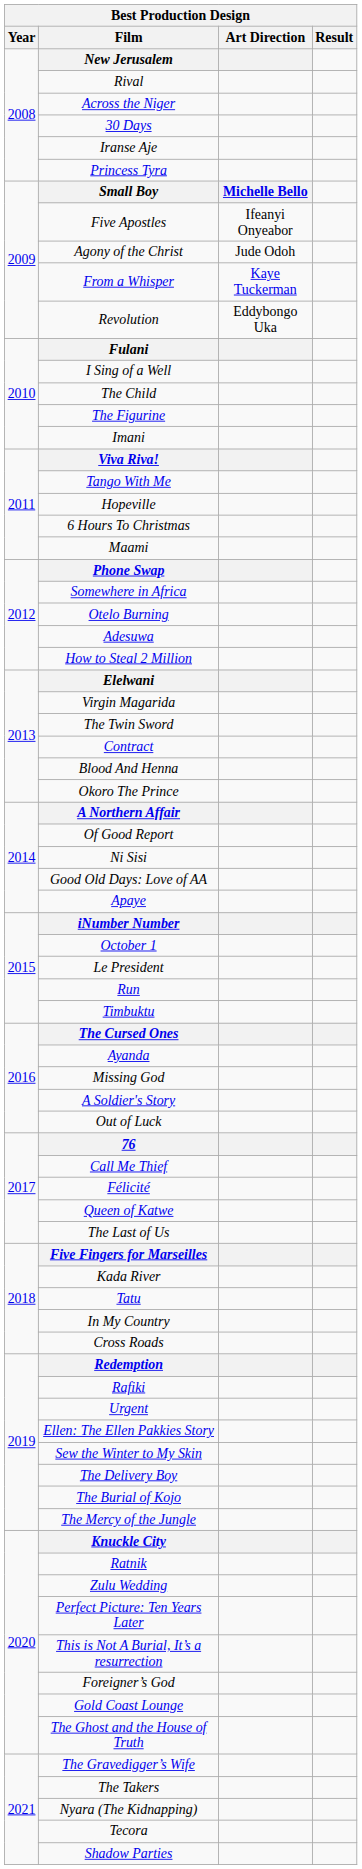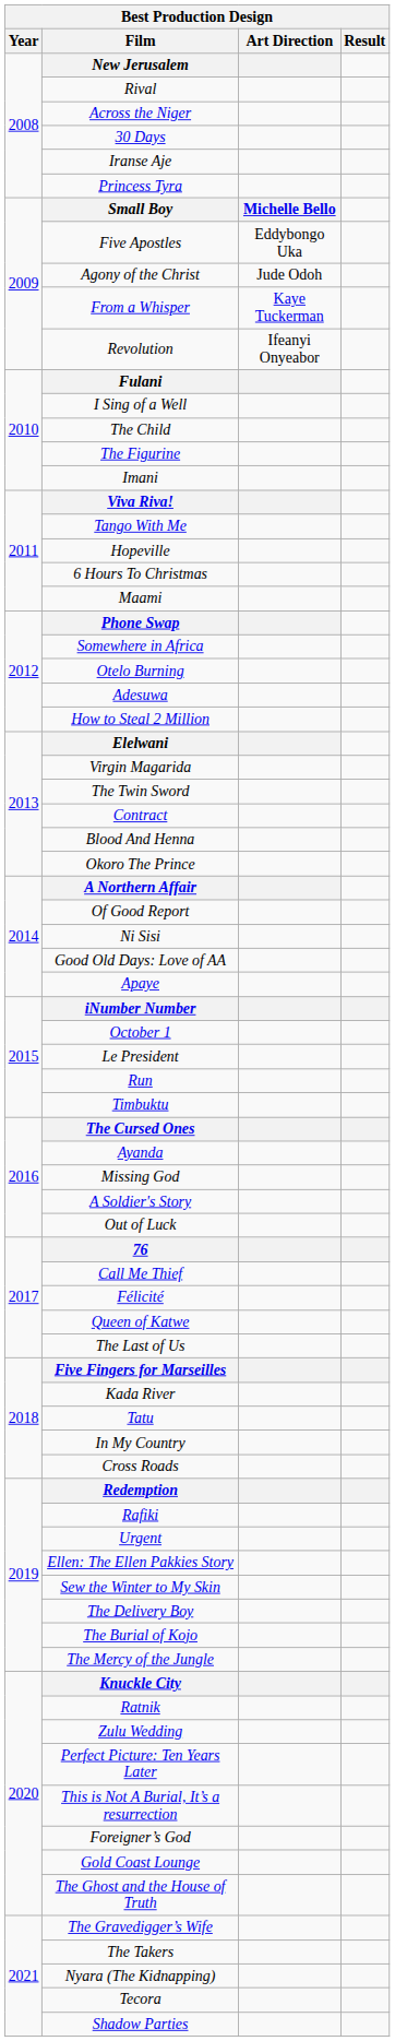 <table class=wikitable style="text-align:center" width="65%">
 <tr>
 <th colspan="4">Best Production Design</th>
 </tr>
 <tr>
 <th>Year</th>
 <th>Film</th>
 <th>Art Direction</th>
 <th>Result</th>
 </tr>
 <tr>
 <td rowspan="6"><a href='#'>2008</a></td>
 <th><em>New Jerusalem</em></th>
 <th></th>
 <td></td>
 </tr>
 <tr>
 <td><em>Rival</em></td>
 <td></td>
 <td></td>
 </tr>
 <tr>
 <td><em><a href='#'>Across the Niger</a></em></td>
 <td></td>
 <td></td>
 </tr>
 <tr>
 <td><em><a href='#'>30 Days</a></em></td>
 <td></td>
 <td></td>
 </tr>
 <tr>
 <td><em>Iranse Aje</em></td>
 <td></td>
 <td></td>
 </tr>
 <tr>
 <td><em><a href='#'>Princess Tyra</a></em></td>
 <td></td>
 <td></td>
 </tr>
 <tr>
 <td rowspan="5"><a href='#'>2009</a></td>
 <th><em>Small Boy</em></th>
 <th><a href='#'>Michelle Bello</a></th>
 <td></td>
 </tr>
 <tr>
 <td><em>Five Apostles</em></td>
-<td>Ifeanyi Onyeabor</td>
+<td>Eddybongo Uka</td>
 <td></td>
 </tr>
 <tr>
 <td><em>Agony of the Christ</em></td>
 <td>Jude Odoh</td>
 <td></td>
 </tr>
 <tr>
 <td><em><a href='#'>From a Whisper</a></em></td>
 <td><a href='#'>Kaye Tuckerman</a></td>
 <td></td>
 </tr>
 <tr>
 <td><em>Revolution</em></td>
-<td>Eddybongo Uka</td>
+<td>Ifeanyi Onyeabor</td>
 <td></td>
 </tr>
 <tr>
 <td rowspan="5"><a href='#'>2010</a></td>
 <th><em>Fulani</em></th>
 <th></th>
 <td></td>
 </tr>
 <tr>
 <td><em>I Sing of a Well</em></td>
 <td></td>
 <td></td>
 </tr>
 <tr>
 <td><em>The Child</em></td>
 <td></td>
 <td></td>
 </tr>
 <tr>
 <td><em><a href='#'>The Figurine</a></em></td>
 <td></td>
 <td></td>
 </tr>
 <tr>
 <td><em>Imani</em></td>
 <td></td>
 <td></td>
 </tr>
 <tr>
 <td rowspan="5"><a href='#'>2011</a></td>
 <th><em><a href='#'>Viva Riva!</a></em></th>
 <th></th>
 <td></td>
 </tr>
 <tr>
 <td><em><a href='#'>Tango With Me</a></em></td>
 <td></td>
 <td></td>
 </tr>
 <tr>
 <td><em>Hopeville</em></td>
 <td></td>
 <td></td>
 </tr>
 <tr>
 <td><em>6 Hours To Christmas</em></td>
 <td></td>
 <td></td>
 </tr>
 <tr>
 <td><em>Maami</em></td>
 <td></td>
 <td></td>
 </tr>
 <tr>
 <td rowspan="5"><a href='#'>2012</a></td>
 <th><em><a href='#'>Phone Swap</a></em></th>
 <th></th>
 <td></td>
 </tr>
 <tr>
 <td><em><a href='#'>Somewhere in Africa</a></em></td>
 <td></td>
 <td></td>
 </tr>
 <tr>
 <td><em><a href='#'>Otelo Burning</a></em></td>
 <td></td>
 <td></td>
 </tr>
 <tr>
 <td><em><a href='#'>Adesuwa</a></em></td>
 <td></td>
 <td></td>
 </tr>
 <tr>
 <td><em><a href='#'>How to Steal 2 Million</a></em></td>
 <td></td>
 <td></td>
 </tr>
 <tr>
 <td rowspan="6"><a href='#'>2013</a></td>
 <th><em>Elelwani</em></th>
 <th></th>
 <td></td>
 </tr>
 <tr>
 <td><em>Virgin Magarida</em></td>
 <td></td>
 <td></td>
 </tr>
 <tr>
 <td><em>The Twin Sword</em></td>
 <td></td>
 <td></td>
 </tr>
 <tr>
 <td><em><a href='#'>Contract</a></em></td>
 <td></td>
 <td></td>
 </tr>
 <tr>
 <td><em>Blood And Henna</em></td>
 <td></td>
 <td></td>
 </tr>
 <tr>
 <td><em>Okoro The Prince</em></td>
 <td></td>
 <td></td>
 </tr>
 <tr>
 <td rowspan="5"><a href='#'>2014</a></td>
 <th><em><a href='#'>A Northern Affair</a></em></th>
 <th></th>
 <td></td>
 </tr>
 <tr>
 <td><em>Of Good Report</em></td>
 <td></td>
 <td></td>
 </tr>
 <tr>
 <td><em>Ni Sisi</em></td>
 <td></td>
 <td></td>
 </tr>
 <tr>
 <td><em>Good Old Days: Love of AA</em></td>
 <td></td>
 <td></td>
 </tr>
 <tr>
 <td><em><a href='#'>Apaye</a></em></td>
 <td></td>
 <td></td>
 </tr>
 <tr>
 <td rowspan="5"><a href='#'>2015</a></td>
 <th><strong><em><a href='#'>iNumber Number</a></em></strong></th>
 <th></th>
 <th></th>
 </tr>
 <tr>
 <td><em><a href='#'>October 1</a></em></td>
 <td></td>
 <td></td>
 </tr>
 <tr>
 <td><em>Le President</em></td>
 <td></td>
 <td></td>
 </tr>
 <tr>
 <td><em><a href='#'>Run</a></em></td>
 <td></td>
 <td></td>
 </tr>
 <tr>
 <td><em><a href='#'>Timbuktu</a></em></td>
 <td></td>
 <td></td>
 </tr>
 <tr>
 <td rowspan="5"><a href='#'>2016</a></td>
 <th><strong><em><a href='#'>The Cursed Ones</a></em></strong></th>
 <th></th>
 <th></th>
 </tr>
 <tr>
 <td><em><a href='#'>Ayanda</a></em></td>
 <td></td>
 <td></td>
 </tr>
 <tr>
 <td><em>Missing God</em></td>
 <td></td>
 <td></td>
 </tr>
 <tr>
 <td><em><a href='#'>A Soldier's Story</a></em></td>
 <td></td>
 <td></td>
 </tr>
 <tr>
 <td><em>Out of Luck</em></td>
 <td></td>
 <td></td>
 </tr>
 <tr>
 <td rowspan="5"><a href='#'>2017</a></td>
 <th><strong><em><a href='#'>76</a></em></strong></th>
 <th></th>
 <th></th>
 </tr>
 <tr>
 <td><em><a href='#'>Call Me Thief</a></em></td>
 <td></td>
 <td></td>
 </tr>
 <tr>
 <td><a href='#'><em>Félicité</em></a></td>
 <td></td>
 <td></td>
 </tr>
 <tr>
 <td><em><a href='#'>Queen of Katwe</a></em></td>
 <td></td>
 <td></td>
 </tr>
 <tr>
 <td><em>The Last of Us</em></td>
 <td></td>
 <td></td>
 </tr>
 <tr>
 <td rowspan="5"><a href='#'>2018</a></td>
 <th><strong><em><a href='#'>Five Fingers for Marseilles</a></em></strong></th>
 <th></th>
 <th></th>
 </tr>
 <tr>
 <td><em>Kada River</em></td>
 <td></td>
 <td></td>
 </tr>
 <tr>
 <td><em><a href='#'>Tatu</a></em></td>
 <td></td>
 <td></td>
 </tr>
 <tr>
 <td><em>In My Country</em></td>
 <td></td>
 <td></td>
 </tr>
 <tr>
 <td><em>Cross Roads</em></td>
 <td></td>
 <td></td>
 </tr>
 <tr>
 <td rowspan="8"><a href='#'>2019</a></td>
 <th><strong><em><a href='#'>Redemption</a></em></strong></th>
 <th></th>
 <th></th>
 </tr>
 <tr>
 <td><em><a href='#'>Rafiki</a></em></td>
 <td></td>
 <td></td>
 </tr>
 <tr>
 <td><em><a href='#'>Urgent</a></em></td>
 <td></td>
 <td></td>
 </tr>
 <tr>
 <td><em><a href='#'>Ellen: The Ellen Pakkies Story</a></em></td>
 <td></td>
 <td></td>
 </tr>
 <tr>
 <td><em><a href='#'>Sew the Winter to My Skin</a></em></td>
 <td></td>
 <td></td>
 </tr>
 <tr>
 <td><em><a href='#'>The Delivery Boy</a></em></td>
 <td></td>
 <td></td>
 </tr>
 <tr>
 <td><em><a href='#'>The Burial of Kojo</a></em></td>
 <td></td>
 <td></td>
 </tr>
 <tr>
 <td><em><a href='#'>The Mercy of the Jungle</a></em></td>
 <td></td>
 <td></td>
 </tr>
 <tr>
 <td rowspan="8"><a href='#'>2020</a></td>
 <th><strong><em><a href='#'>Knuckle City</a></em></strong></th>
 <th></th>
 <th></th>
 </tr>
 <tr>
 <td><em><a href='#'>Ratnik</a></em></td>
 <td></td>
 <td></td>
 </tr>
 <tr>
 <td><em><a href='#'>Zulu Wedding</a></em></td>
 <td></td>
 <td></td>
 </tr>
 <tr>
 <td><em><a href='#'>Perfect Picture: Ten Years Later</a></em></td>
 <td></td>
 <td></td>
 </tr>
 <tr>
 <td><em><a href='#'>This is Not A Burial, It’s a resurrection</a></em></td>
 <td></td>
 <td></td>
 </tr>
 <tr>
 <td><em>Foreigner’s God</em></td>
 <td></td>
 <td></td>
 </tr>
 <tr>
 <td><em><a href='#'>Gold Coast Lounge</a></em></td>
 <td></td>
 <td></td>
 </tr>
 <tr>
 <td><em><a href='#'>The Ghost and the House of Truth</a></em></td>
 <td></td>
 <td></td>
 </tr>
 <tr>
 <td rowspan="5"><a href='#'>2021</a></td>
 <td><em><a href='#'>The Gravedigger’s Wife</a></em></td>
 <td></td>
 <td></td>
 </tr>
 <tr>
 <td><em>The Takers</em></td>
 <td></td>
 <td></td>
 </tr>
 <tr>
 <td><em>Nyara (The Kidnapping)</em></td>
 <td></td>
 <td></td>
 </tr>
 <tr>
 <td><em>Tecora</em></td>
 <td></td>
 <td></td>
 </tr>
 <tr>
 <td><em><a href='#'>Shadow Parties</a></em></td>
 <td></td>
 <td></td>
 </tr>
 </table>
